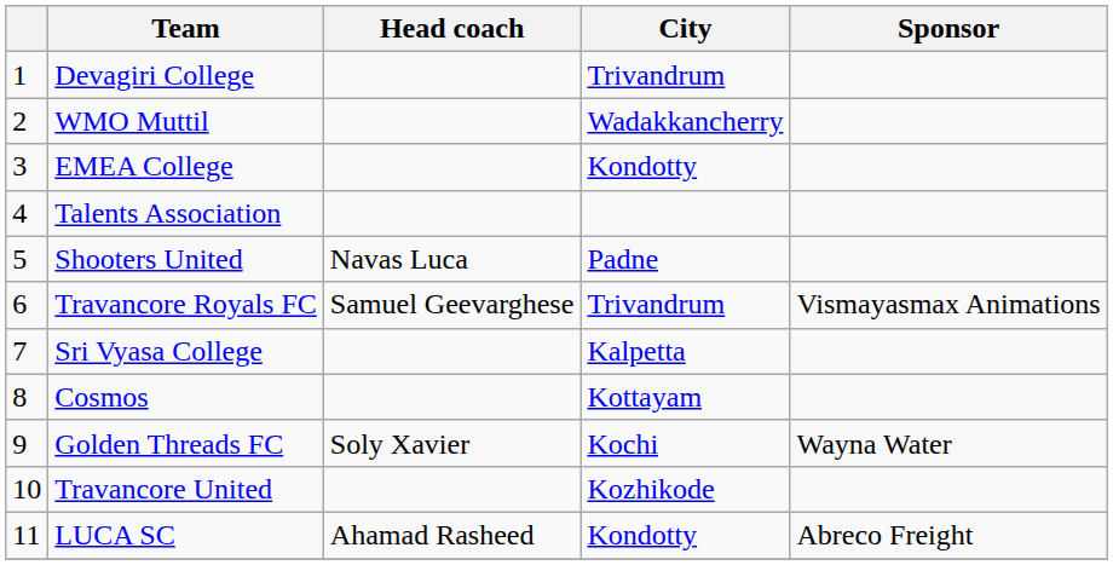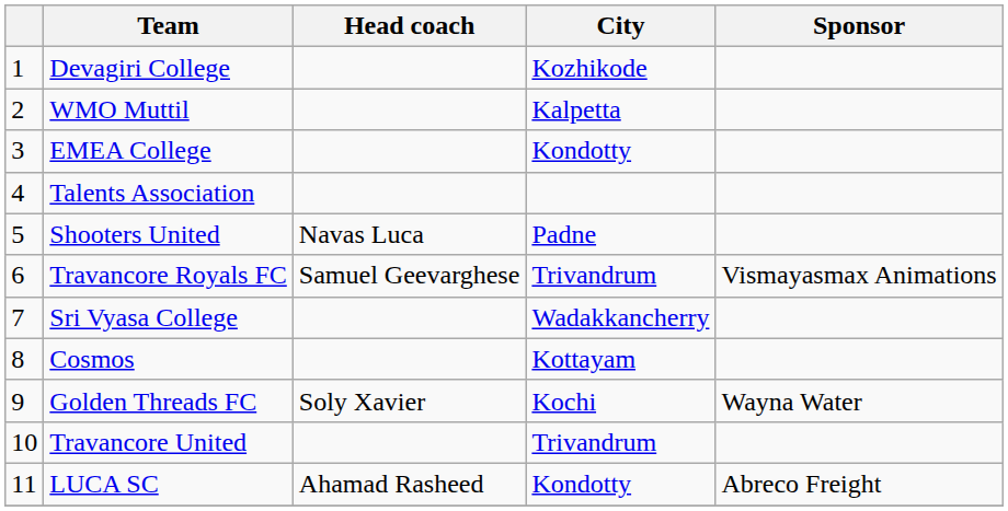 <table class="wikitable">
 <tr>
 <th></th>
 <th>Team</th>
 <th>Head coach</th>
 <th>City</th>
 <th>Sponsor</th>
 </tr>
 <tr>
 <td>1</td>
 <td><a href='#'>Devagiri College</a></td>
 <td></td>
-<td><a href='#'>Trivandrum</a></td>
+<td><a href='#'>Kozhikode</a></td>
 <td></td>
 </tr>
 <tr>
 <td>2</td>
 <td><a href='#'>WMO Muttil</a></td>
 <td></td>
-<td><a href='#'>Wadakkancherry</a></td>
+<td><a href='#'>Kalpetta</a></td>
 <td></td>
 </tr>
 <tr>
 <td>3</td>
 <td><a href='#'>EMEA College</a></td>
 <td></td>
 <td><a href='#'>Kondotty</a></td>
 <td></td>
 </tr>
 <tr>
 <td>4</td>
 <td><a href='#'>Talents Association</a></td>
 <td></td>
 <td></td>
 <td></td>
 </tr>
 <tr>
 <td>5</td>
 <td><a href='#'>Shooters United</a></td>
 <td> Navas Luca</td>
 <td><a href='#'>Padne</a></td>
 <td></td>
 </tr>
 <tr>
 <td>6</td>
 <td><a href='#'>Travancore Royals FC</a></td>
 <td> Samuel Geevarghese</td>
 <td><a href='#'>Trivandrum</a></td>
 <td>Vismayasmax Animations </td>
 </tr>
 <tr>
 <td>7</td>
 <td><a href='#'>Sri Vyasa College</a></td>
 <td></td>
-<td><a href='#'>Kalpetta</a></td>
+<td><a href='#'>Wadakkancherry</a></td>
 <td></td>
 </tr>
 <tr>
 <td>8</td>
 <td><a href='#'>Cosmos</a></td>
 <td></td>
 <td><a href='#'>Kottayam</a></td>
 <td></td>
 </tr>
 <tr>
 <td>9</td>
 <td><a href='#'>Golden Threads FC</a></td>
 <td> Soly Xavier</td>
 <td><a href='#'>Kochi</a></td>
 <td>Wayna Water </td>
 </tr>
 <tr>
 <td>10</td>
 <td><a href='#'>Travancore United</a></td>
 <td></td>
-<td><a href='#'>Kozhikode</a></td>
+<td><a href='#'>Trivandrum</a></td>
 <td></td>
 </tr>
 <tr>
 <td>11</td>
 <td><a href='#'>LUCA SC</a></td>
 <td> Ahamad Rasheed</td>
 <td><a href='#'>Kondotty</a></td>
 <td>Abreco Freight </td>
 </tr>
 <tr>
 </tr>
 <tr>
 </tr>
 </table>
